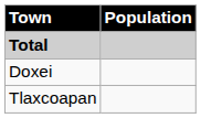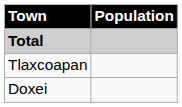 <table class="wikitable">
 <tr style="background:#000000; color:#FFFFFF;">
 <td><strong>Town</strong></td>
 <td><strong>Population</strong></td>
 </tr>
 <tr style="background:#CFCFCF;">
 <td><strong>Total</strong></td>
 <td></td>
 </tr>
 <tr>
+<td>Tlaxcoapan</td>
+<td></td>
+</tr>
+<tr>
 <td>Doxei</td>
 <td></td>
 </tr>
-<tr>
-<td>Tlaxcoapan</td>
-<td></td>
-</tr>
 </table>
